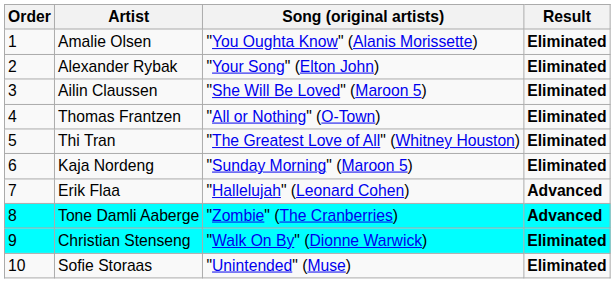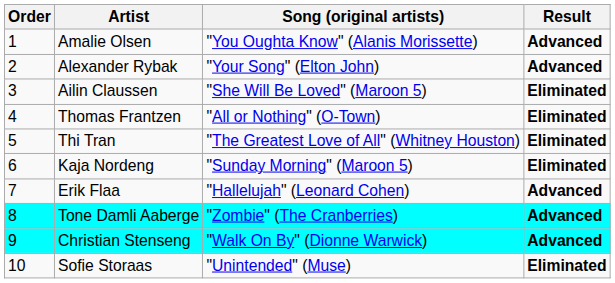 <table class=wikitable>
 <tr>
 <th>Order</th>
 <th>Artist</th>
 <th>Song (original artists)</th>
 <th>Result</th>
 </tr>
 <tr>
 <td>1</td>
 <td>Amalie Olsen</td>
 <td>"<a href='#'>You Oughta Know</a>" (<a href='#'>Alanis Morissette</a>)</td>
-<td><strong>Eliminated</strong></td>
+<td><strong>Advanced</strong></td>
 </tr>
 <tr>
 <td>2</td>
 <td>Alexander Rybak</td>
 <td>"<a href='#'>Your Song</a>" (<a href='#'>Elton John</a>)</td>
-<td><strong>Eliminated</strong></td>
+<td><strong>Advanced</strong></td>
 </tr>
 <tr>
 <td>3</td>
 <td>Ailin Claussen</td>
 <td>"<a href='#'>She Will Be Loved</a>" (<a href='#'>Maroon 5</a>)</td>
 <td><strong>Eliminated</strong></td>
 </tr>
 <tr>
 <td>4</td>
 <td>Thomas Frantzen</td>
 <td>"<a href='#'>All or Nothing</a>" (<a href='#'>O-Town</a>)</td>
 <td><strong>Eliminated</strong></td>
 </tr>
 <tr>
 <td>5</td>
 <td>Thi Tran</td>
 <td>"<a href='#'>The Greatest Love of All</a>" (<a href='#'>Whitney Houston</a>)</td>
 <td><strong>Eliminated</strong></td>
 </tr>
 <tr>
 <td>6</td>
 <td>Kaja Nordeng</td>
 <td>"<a href='#'>Sunday Morning</a>" (<a href='#'>Maroon 5</a>)</td>
 <td><strong>Eliminated</strong></td>
 </tr>
 <tr>
 <td>7</td>
 <td>Erik Flaa</td>
 <td>"<a href='#'>Hallelujah</a>" (<a href='#'>Leonard Cohen</a>)</td>
 <td><strong>Advanced</strong></td>
 </tr>
 <tr style="background:cyan;">
 <td>8</td>
 <td>Tone Damli Aaberge</td>
 <td>"<a href='#'>Zombie</a>" (<a href='#'>The Cranberries</a>)</td>
 <td><strong>Advanced</strong></td>
 </tr>
 <tr style="background:cyan;">
 <td>9</td>
 <td>Christian Stenseng</td>
 <td>"<a href='#'>Walk On By</a>" (<a href='#'>Dionne Warwick</a>)</td>
-<td><strong>Eliminated</strong></td>
+<td><strong>Advanced</strong></td>
 </tr>
 <tr>
 <td>10</td>
 <td>Sofie Storaas</td>
 <td>"<a href='#'>Unintended</a>" (<a href='#'>Muse</a>)</td>
 <td><strong>Eliminated</strong></td>
 </tr>
 </table>
